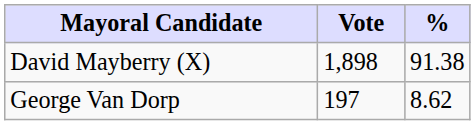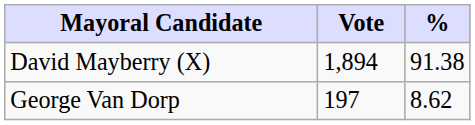 <table class="wikitable">
 <tr>
 <th style="background:#ddf; width:200px;">Mayoral Candidate</th>
 <th style="background:#ddf; width:50px;">Vote</th>
 <th style="background:#ddf; width:30px;">%</th>
 </tr>
 <tr>
 <td>David Mayberry (X)</td>
-<td>1,898</td>
+<td>1,894</td>
 <td>91.38</td>
 </tr>
 <tr>
 <td>George Van Dorp</td>
 <td>197</td>
 <td>8.62</td>
 </tr>
 </table>
